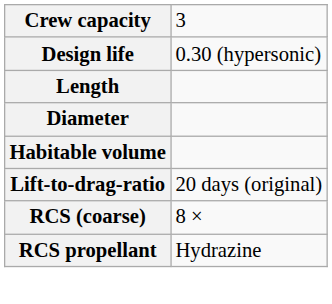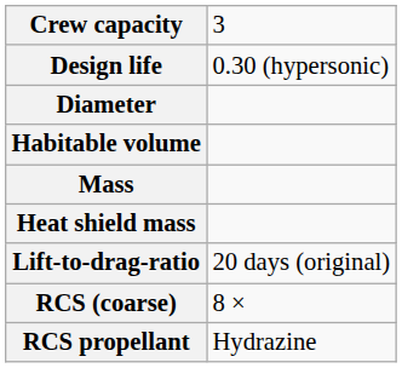 <table class="wikitable">
 <tr>
 <th>Crew capacity</th>
 <td>3</td>
 </tr>
 <tr>
 <th>Design life</th>
 <td>0.30 (hypersonic)</td>
 </tr>
 <tr>
-<th>Length</th>
-<td></td>
-</tr>
-<tr>
 <th>Diameter</th>
 <td></td>
 </tr>
 <tr>
 <th>Habitable volume</th>
+<td></td>
+</tr>
+<tr>
+<th>Mass</th>
+<td></td>
+</tr>
+<tr>
+<th>Heat shield mass</th>
 <td></td>
 </tr>
 <tr>
 <th>Lift-to-drag-ratio</th>
 <td>20 days (original)</td>
 </tr>
 <tr>
 <th>RCS (coarse)</th>
 <td>8 × </td>
 </tr>
 <tr>
 <th>RCS propellant</th>
 <td>Hydrazine</td>
 </tr>
 </table>
